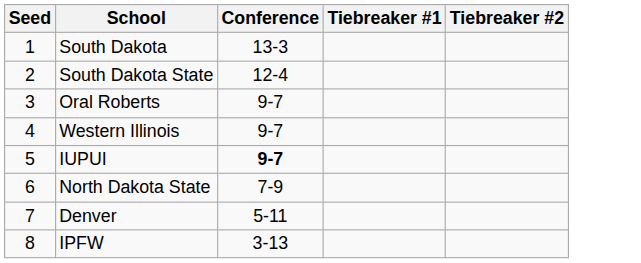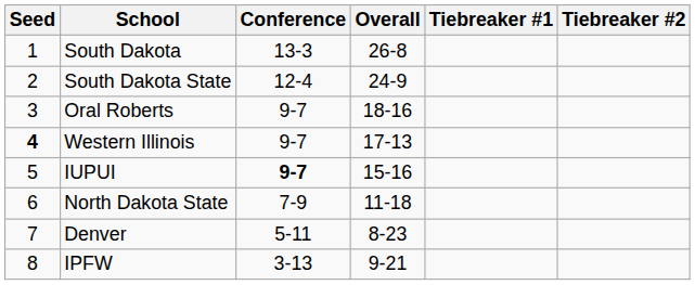 <table class="wikitable" style="text-align:center">
 <tr>
 <th>Seed</th>
 <th>School</th>
 <th>Conference</th>
+<th>Overall</th>
 <th>Tiebreaker #1</th>
 <th>Tiebreaker #2</th>
 </tr>
 <tr>
 <td>1</td>
 <td align=left>South Dakota</td>
 <td>13-3</td>
+<td>26-8</td>
 <td></td>
 <td></td>
 </tr>
 <tr>
 <td>2</td>
 <td align=left>South Dakota State</td>
 <td>12-4</td>
+<td>24-9</td>
 <td></td>
 <td></td>
 </tr>
 <tr>
 <td>3</td>
 <td align=left>Oral Roberts</td>
 <td>9-7</td>
+<td>18-16</td>
 <td></td>
 <td></td>
 </tr>
 <tr>
-<td>4</td>
+<td><strong>4</strong></td>
 <td align=left>Western Illinois</td>
 <td>9-7</td>
+<td>17-13</td>
 <td></td>
 <td></td>
 </tr>
 <tr>
 <td>5</td>
 <td align=left>IUPUI</td>
 <td><strong>9-7</strong></td>
+<td>15-16</td>
 <td></td>
 <td></td>
 </tr>
 <tr>
 <td>6</td>
 <td align=left>North Dakota State</td>
 <td>7-9</td>
+<td>11-18</td>
 <td></td>
 <td></td>
 </tr>
 <tr>
 <td>7</td>
 <td align=left>Denver</td>
 <td>5-11</td>
+<td>8-23</td>
 <td></td>
 <td></td>
 </tr>
 <tr>
 <td>8</td>
 <td align=left>IPFW</td>
 <td>3-13</td>
+<td>9-21</td>
 <td></td>
 <td></td>
 </tr>
 </table>
